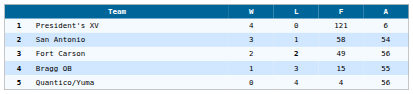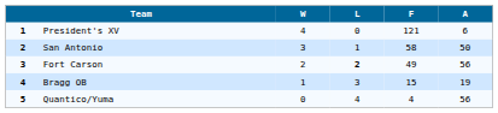 <table align=center cellpadding="4" cellspacing="0" style="background: #f9f9f9; border: 1px #aaa solid; border-collapse: collapse; font-size: 90%;" width=50%>
 <tr align=center bgcolor=#006699 style="color:white;">
 <th width=25% colspan=2>Team</th>
 <th width=5%>W</th>
 <th width=5%>L</th>
 <th width=5%>F</th>
 <th width=5%>A</th>
 </tr>
 <tr align=center bgcolor=#F5FAFF>
 <td><strong>1</strong></td>
 <td align=left>President's XV</td>
 <td>4</td>
 <td>0</td>
 <td>121</td>
 <td>6</td>
 </tr>
 <tr align=center bgcolor=#D0E7FF>
 <td><strong>2</strong></td>
 <td align=left>San Antonio</td>
 <td>3</td>
 <td>1</td>
 <td>58</td>
-<td>54</td>
+<td>50</td>
 </tr>
 <tr align=center bgcolor=#F5FAFF>
 <td><strong>3</strong></td>
 <td align=left>Fort Carson</td>
 <td>2</td>
 <td><strong>2</strong></td>
 <td>49</td>
 <td>56</td>
 </tr>
 <tr align=center bgcolor=#D0E7FF>
 <td><strong>4</strong></td>
 <td align=left>Bragg OB</td>
 <td>1</td>
 <td>3</td>
 <td>15</td>
-<td>55</td>
+<td>19</td>
 </tr>
 <tr align=center bgcolor=#F5FAFF>
 <td><strong>5</strong></td>
 <td align=left>Quantico/Yuma</td>
 <td>0</td>
 <td>4</td>
 <td>4</td>
 <td>56</td>
 </tr>
 <tr align=center bgcolor=#D0E7FF>
 </tr>
 </table>
